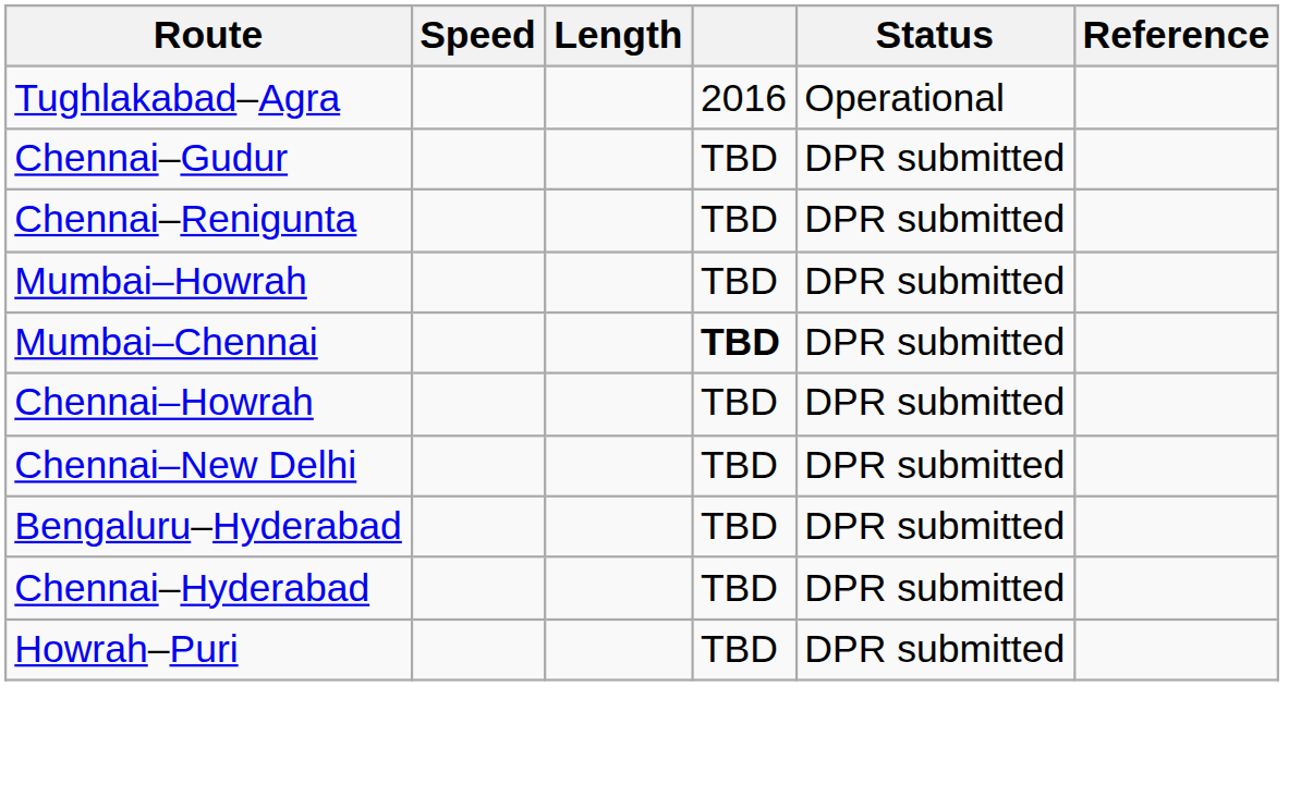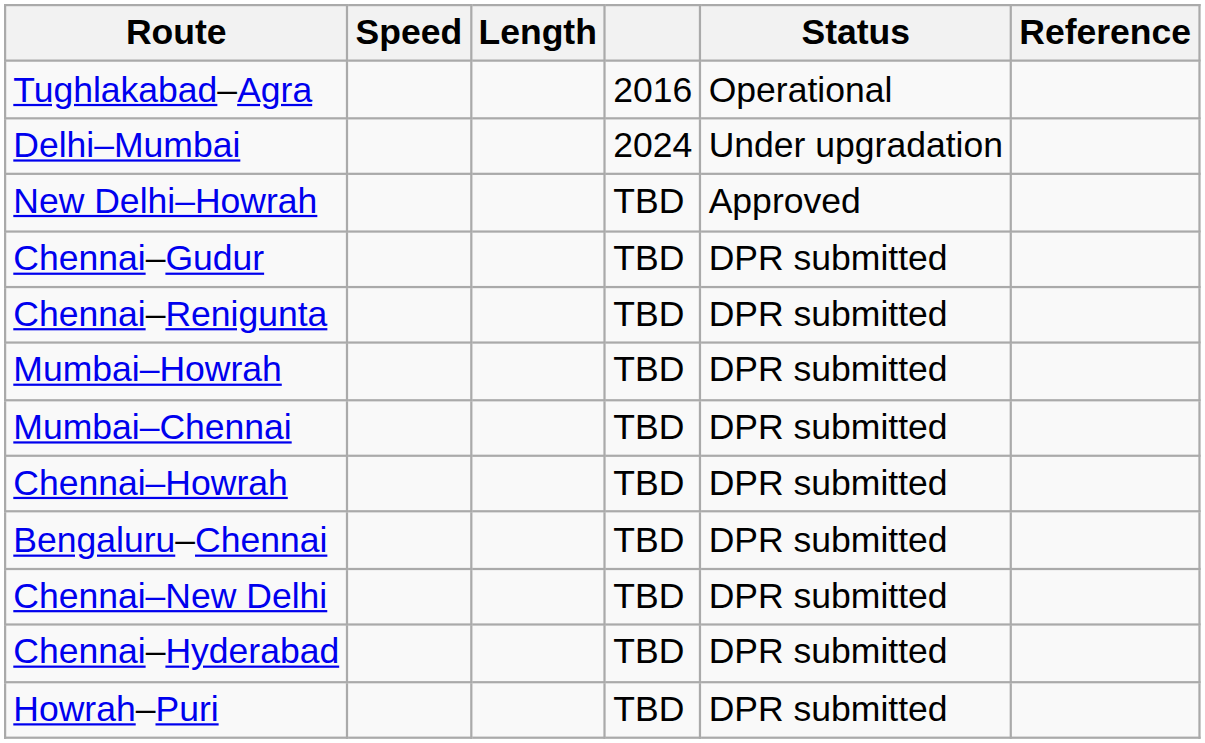 <table class="sortable wikitable static-row-numbers static-row-header-hash">
 <tr>
 <th>Route</th>
 <th>Speed</th>
 <th>Length</th>
 <th></th>
 <th>Status</th>
 <th>Reference</th>
 </tr>
 <tr>
 <td><a href='#'>Tughlakabad</a>–<a href='#'>Agra</a></td>
 <td></td>
 <td></td>
 <td>2016</td>
 <td>Operational</td>
+<td></td>
+</tr>
+<tr>
+<td><a href='#'>Delhi–Mumbai</a></td>
+<td></td>
+<td></td>
+<td>2024</td>
+<td>Under upgradation</td>
+<td></td>
+</tr>
+<tr>
+<td><a href='#'>New Delhi–Howrah</a></td>
+<td></td>
+<td></td>
+<td>TBD</td>
+<td>Approved</td>
 <td></td>
 </tr>
 <tr>
 <td><a href='#'>Chennai</a>–<a href='#'>Gudur</a></td>
 <td></td>
 <td></td>
 <td>TBD</td>
 <td>DPR submitted</td>
 <td></td>
 </tr>
 <tr>
 <td><a href='#'>Chennai</a>–<a href='#'>Renigunta</a></td>
 <td></td>
 <td></td>
 <td>TBD</td>
 <td>DPR submitted</td>
 <td></td>
 </tr>
 <tr>
 <td><a href='#'>Mumbai–Howrah</a></td>
 <td></td>
 <td></td>
 <td>TBD</td>
 <td>DPR submitted</td>
 <td></td>
 </tr>
 <tr>
 <td><a href='#'>Mumbai–Chennai</a></td>
 <td></td>
 <td></td>
-<td><strong>TBD</strong></td>
+<td>TBD</td>
 <td>DPR submitted</td>
 <td></td>
 </tr>
 <tr>
 <td><a href='#'>Chennai–Howrah</a></td>
 <td></td>
 <td></td>
 <td>TBD</td>
 <td>DPR submitted</td>
 <td></td>
 </tr>
 <tr>
-<td><a href='#'>Chennai–New Delhi</a></td>
+<td><a href='#'>Bengaluru</a>–<a href='#'>Chennai</a></td>
 <td></td>
 <td></td>
 <td>TBD</td>
 <td>DPR submitted</td>
 <td></td>
 </tr>
 <tr>
-<td><a href='#'>Bengaluru</a>–<a href='#'>Hyderabad</a></td>
+<td><a href='#'>Chennai–New Delhi</a></td>
 <td></td>
 <td></td>
 <td>TBD</td>
 <td>DPR submitted</td>
 <td></td>
 </tr>
 <tr>
 <td><a href='#'>Chennai</a>–<a href='#'>Hyderabad</a></td>
 <td></td>
 <td></td>
 <td>TBD</td>
 <td>DPR submitted</td>
 <td></td>
 </tr>
 <tr>
 <td><a href='#'>Howrah</a>–<a href='#'>Puri</a></td>
 <td></td>
 <td></td>
 <td>TBD</td>
 <td>DPR submitted</td>
 <td></td>
 </tr>
 </table>
